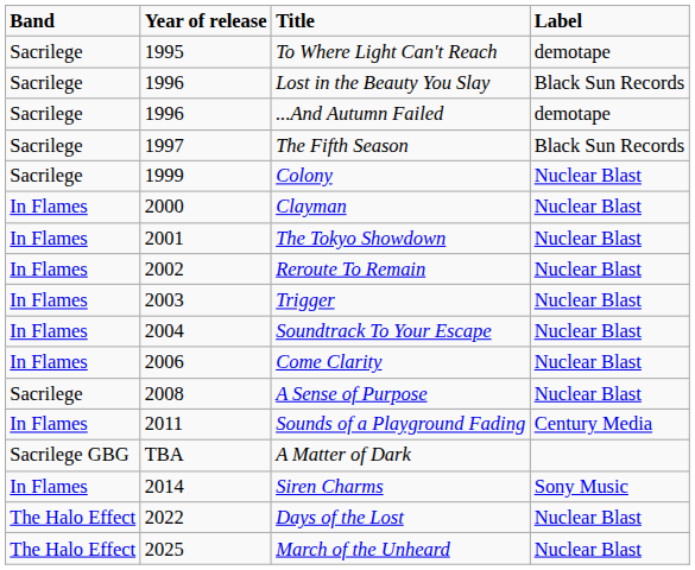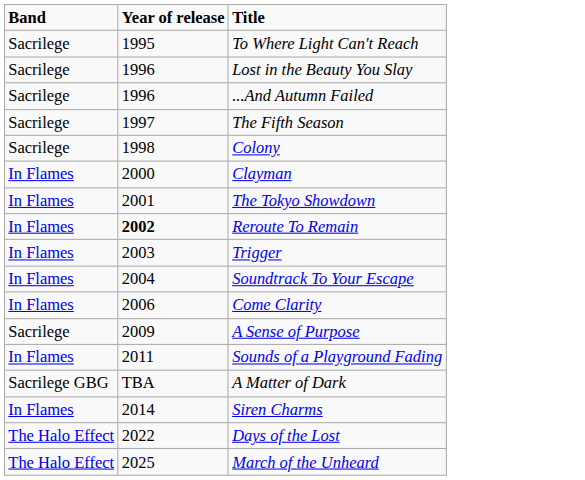 <table class="wikitable">
 <tr>
 <td><strong>Band</strong></td>
 <td><strong>Year of release</strong></td>
 <td><strong>Title</strong></td>
-<td><strong>Label</strong></td>
 </tr>
 <tr>
 <td>Sacrilege</td>
 <td>1995</td>
 <td><em>To Where Light Can't Reach</em></td>
-<td>demotape</td>
 </tr>
 <tr>
 <td>Sacrilege</td>
 <td>1996</td>
 <td><em>Lost in the Beauty You Slay</em></td>
-<td>Black Sun Records</td>
 </tr>
 <tr>
 <td>Sacrilege</td>
 <td>1996</td>
 <td><em>...And Autumn Failed</em></td>
-<td>demotape</td>
 </tr>
 <tr>
 <td>Sacrilege</td>
 <td>1997</td>
 <td><em>The Fifth Season</em></td>
-<td>Black Sun Records</td>
 </tr>
 <tr>
 <td>Sacrilege</td>
-<td>1999</td>
+<td>1998</td>
 <td><em><a href='#'>Colony</a></em></td>
-<td><a href='#'>Nuclear Blast</a></td>
 </tr>
 <tr>
 <td><a href='#'>In Flames</a></td>
 <td>2000</td>
 <td><em><a href='#'>Clayman</a></em></td>
-<td><a href='#'>Nuclear Blast</a></td>
 </tr>
 <tr>
 <td><a href='#'>In Flames</a></td>
 <td>2001</td>
 <td><em><a href='#'>The Tokyo Showdown</a></em></td>
-<td><a href='#'>Nuclear Blast</a></td>
 </tr>
 <tr>
 <td><a href='#'>In Flames</a></td>
-<td>2002</td>
+<td><strong>2002</strong></td>
 <td><em><a href='#'>Reroute To Remain</a></em></td>
-<td><a href='#'>Nuclear Blast</a></td>
 </tr>
 <tr>
 <td><a href='#'>In Flames</a></td>
 <td>2003</td>
 <td><em><a href='#'>Trigger</a></em></td>
-<td><a href='#'>Nuclear Blast</a></td>
 </tr>
 <tr>
 <td><a href='#'>In Flames</a></td>
 <td>2004</td>
 <td><em><a href='#'>Soundtrack To Your Escape</a></em></td>
-<td><a href='#'>Nuclear Blast</a></td>
 </tr>
 <tr>
 <td><a href='#'>In Flames</a></td>
 <td>2006</td>
 <td><em><a href='#'>Come Clarity</a></em></td>
-<td><a href='#'>Nuclear Blast</a></td>
 </tr>
 <tr>
 <td>Sacrilege</td>
-<td>2008</td>
+<td>2009</td>
 <td><em><a href='#'>A Sense of Purpose</a></em></td>
-<td><a href='#'>Nuclear Blast</a></td>
 </tr>
 <tr>
 <td><a href='#'>In Flames</a></td>
 <td>2011</td>
 <td><em><a href='#'>Sounds of a Playground Fading</a></em></td>
-<td><a href='#'>Century Media</a></td>
 </tr>
 <tr>
 <td>Sacrilege GBG</td>
 <td>TBA</td>
 <td><em>A Matter of Dark</em></td>
-<td></td>
 </tr>
 <tr>
 <td><a href='#'>In Flames</a></td>
 <td>2014</td>
 <td><em><a href='#'>Siren Charms</a></em></td>
-<td><a href='#'>Sony Music</a></td>
 </tr>
 <tr>
 <td><a href='#'>The Halo Effect</a></td>
 <td>2022</td>
 <td><em><a href='#'>Days of the Lost</a></em></td>
-<td><a href='#'>Nuclear Blast</a></td>
 </tr>
 <tr>
 <td><a href='#'>The Halo Effect</a></td>
 <td>2025</td>
 <td><em><a href='#'>March of the Unheard</a></em></td>
-<td><a href='#'>Nuclear Blast</a></td>
 </tr>
 </table>
